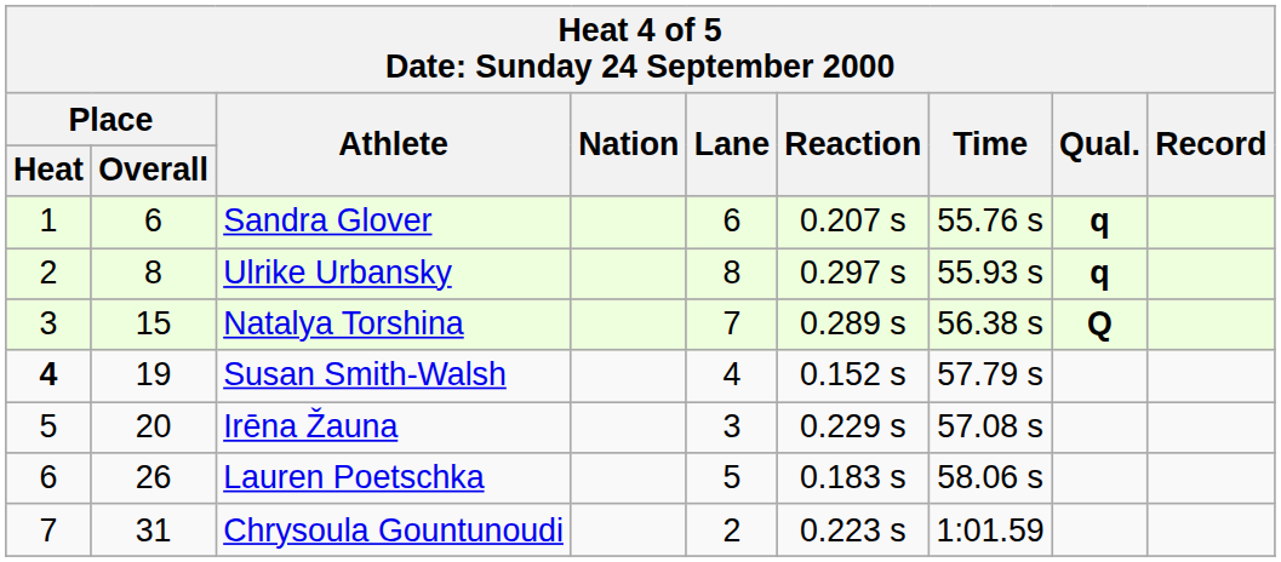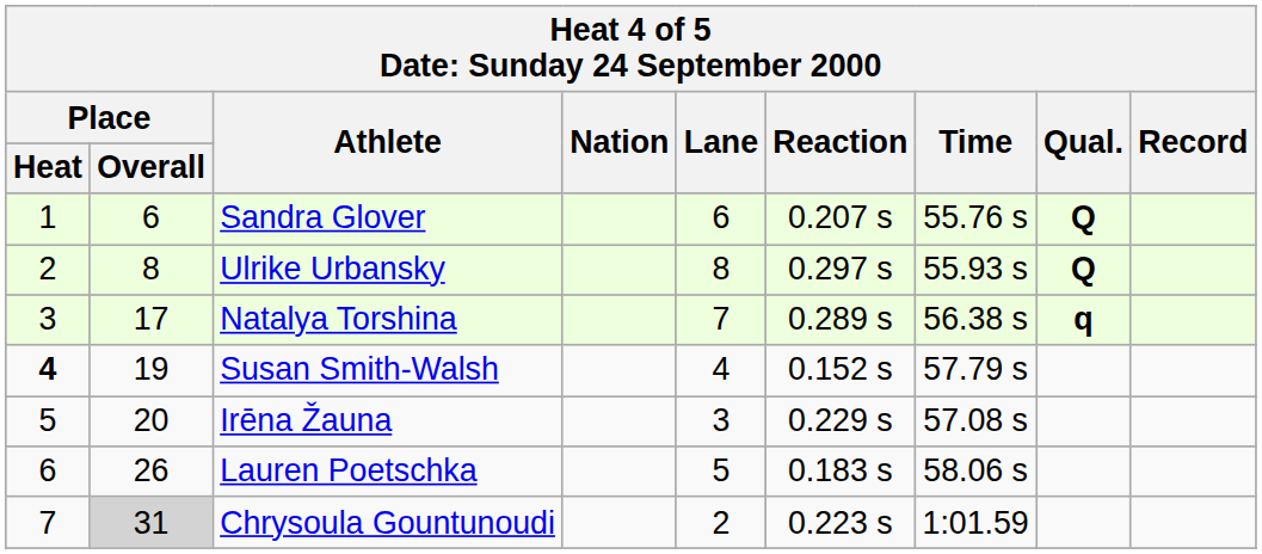 <table class="wikitable sortable">
 <tr>
 <th colspan=9>Heat 4 of 5 <br> Date: Sunday 24 September 2000 <br></th>
 </tr>
 <tr>
 <th colspan=2>Place</th>
 <th rowspan=2>Athlete</th>
 <th rowspan=2>Nation</th>
 <th rowspan=2>Lane</th>
 <th rowspan=2>Reaction</th>
 <th rowspan=2>Time</th>
 <th rowspan=2>Qual.</th>
 <th rowspan=2>Record</th>
 </tr>
 <tr>
 <th>Heat</th>
 <th>Overall</th>
 </tr>
 <tr bgcolor = "eeffdd">
 <td align="center">1</td>
 <td align="center">6</td>
 <td align="left"><a href='#'>Sandra Glover</a></td>
 <td align="left"></td>
 <td align="center">6</td>
 <td align="center">0.207 s</td>
 <td align="center">55.76 s</td>
-<td align="center"><strong>q</strong></td>
+<td align="center"><strong>Q</strong></td>
 <td align="center"></td>
 </tr>
 <tr bgcolor = "eeffdd">
 <td align="center">2</td>
 <td align="center">8</td>
 <td align="left"><a href='#'>Ulrike Urbansky</a></td>
 <td align="left"></td>
 <td align="center">8</td>
 <td align="center">0.297 s</td>
 <td align="center">55.93 s</td>
-<td align="center"><strong>q</strong></td>
+<td align="center"><strong>Q</strong></td>
 <td align="center"></td>
 </tr>
 <tr bgcolor = "eeffdd">
 <td align="center">3</td>
-<td align="center">15</td>
+<td align="center">17</td>
 <td align="left"><a href='#'>Natalya Torshina</a></td>
 <td align="left"></td>
 <td align="center">7</td>
 <td align="center">0.289 s</td>
 <td align="center">56.38 s</td>
-<td align="center"><strong>Q</strong></td>
+<td align="center"><strong>q</strong></td>
 <td align="center"></td>
 </tr>
 <tr>
 <td align="center"><strong>4</strong></td>
 <td align="center">19</td>
 <td align="left"><a href='#'>Susan Smith-Walsh</a></td>
 <td align="left"></td>
 <td align="center">4</td>
 <td align="center">0.152 s</td>
 <td align="center">57.79 s</td>
 <td align="center"></td>
 <td align="center"></td>
 </tr>
 <tr>
 <td align="center">5</td>
 <td align="center">20</td>
 <td align="left"><a href='#'>Irēna Žauna</a></td>
 <td align="left"></td>
 <td align="center">3</td>
 <td align="center">0.229 s</td>
 <td align="center">57.08 s</td>
 <td align="center"></td>
 <td align="center"></td>
 </tr>
 <tr>
 <td align="center">6</td>
 <td align="center">26</td>
 <td align="left"><a href='#'>Lauren Poetschka</a></td>
 <td align="left"></td>
 <td align="center">5</td>
 <td align="center">0.183 s</td>
 <td align="center">58.06 s</td>
 <td align="center"></td>
 <td align="center"></td>
 </tr>
 <tr>
 <td align="center">7</td>
-<td align="center">31</td>
+<td align="center" style="background: lightgrey;">31</td>
 <td align="left"><a href='#'>Chrysoula Gountunoudi</a></td>
 <td align="left"></td>
 <td align="center">2</td>
 <td align="center">0.223 s</td>
 <td align="center">1:01.59</td>
 <td align="center"></td>
 <td align="center"></td>
 </tr>
 </table>
